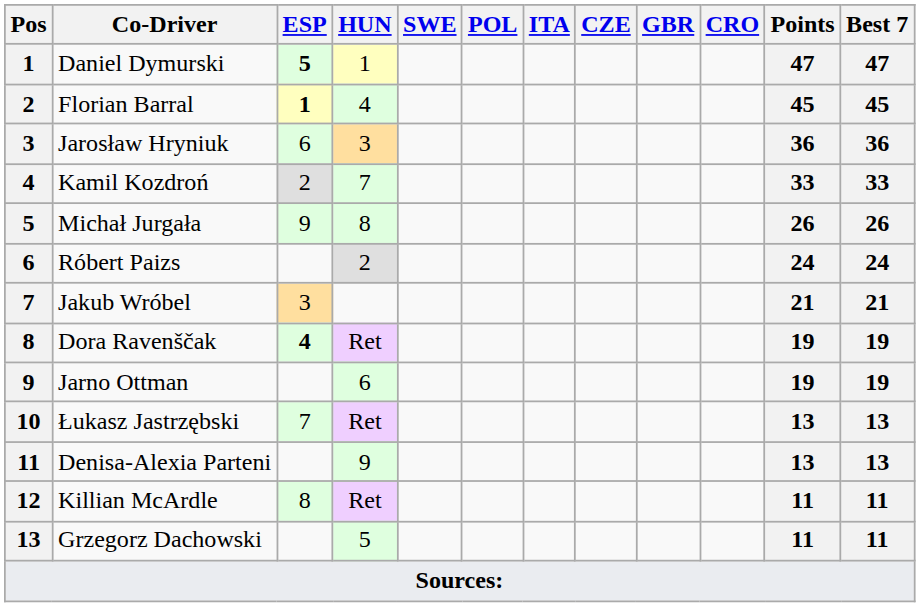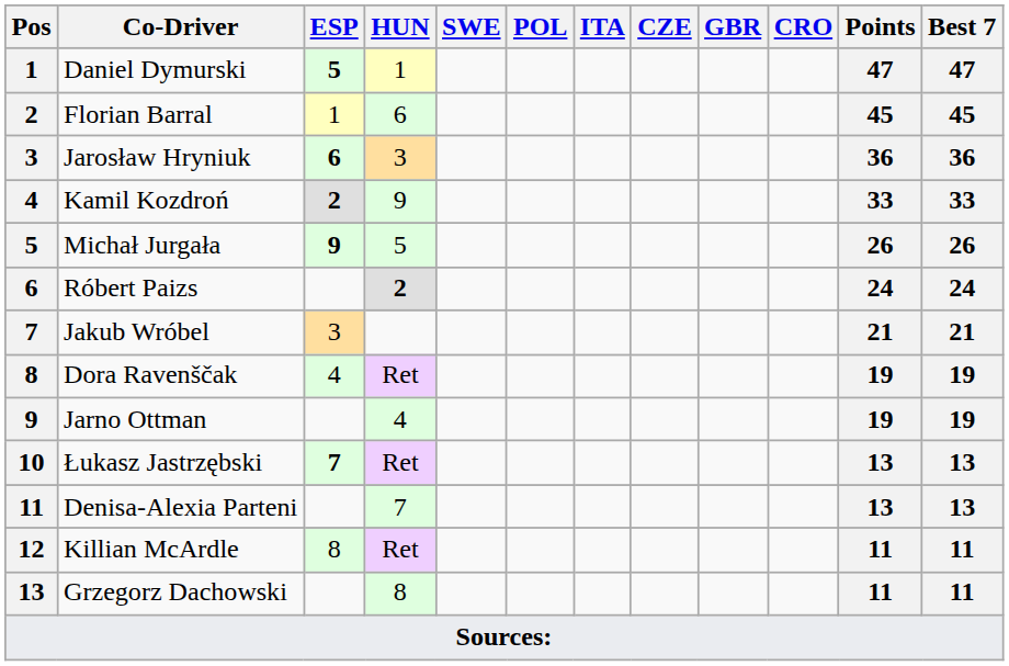 <table class="wikitable" style="font-size: 85%; text-align: center">
 <tr valign="top">
 <th valign="middle">Pos</th>
 <th valign="middle">Co-Driver</th>
 <th><a href='#'>ESP</a><br></th>
 <th><a href='#'>HUN</a><br></th>
 <th><a href='#'>SWE</a><br></th>
 <th><a href='#'>POL</a><br></th>
 <th><a href='#'>ITA</a><br></th>
 <th><a href='#'>CZE</a><br></th>
 <th><a href='#'>GBR</a><br></th>
 <th><a href='#'>CRO</a><br></th>
 <th valign="middle">Points</th>
 <th valign="middle">Best 7</th>
 </tr>
 <tr>
 <th>1</th>
 <td align="left"> Daniel Dymurski</td>
 <td style="background:#DFFFDF;"><strong>5</strong></td>
 <td style="background:#FFFFBF;">1</td>
 <td></td>
 <td></td>
 <td></td>
 <td></td>
 <td></td>
 <td></td>
 <th>47</th>
 <th>47</th>
 </tr>
 <tr>
 <th>2</th>
 <td align="left"> Florian Barral</td>
-<td style="background:#FFFFBF;"><strong>1</strong></td>
-<td style="background:#DFFFDF;">4</td>
+<td style="background:#FFFFBF;">1</td>
+<td style="background:#DFFFDF;">6</td>
 <td></td>
 <td></td>
 <td></td>
 <td></td>
 <td></td>
 <td></td>
 <th>45</th>
 <th>45</th>
 </tr>
 <tr>
 <th>3</th>
 <td align="left"> Jarosław Hryniuk</td>
-<td style="background:#DFFFDF;">6</td>
+<td style="background:#DFFFDF;"><strong>6</strong></td>
 <td style="background:#FFDF9F;">3</td>
 <td></td>
 <td></td>
 <td></td>
 <td></td>
 <td></td>
 <td></td>
 <th>36</th>
 <th>36</th>
 </tr>
 <tr>
 <th>4</th>
 <td align="left"> Kamil Kozdroń</td>
-<td style="background:#DFDFDF;">2</td>
-<td style="background:#DFFFDF;">7</td>
+<td style="background:#DFDFDF;"><strong>2</strong></td>
+<td style="background:#DFFFDF;">9</td>
 <td></td>
 <td></td>
 <td></td>
 <td></td>
 <td></td>
 <td></td>
 <th>33</th>
 <th>33</th>
 </tr>
 <tr>
 <th>5</th>
 <td align="left"> Michał Jurgała</td>
-<td style="background:#DFFFDF;">9</td>
-<td style="background:#DFFFDF;">8</td>
+<td style="background:#DFFFDF;"><strong>9</strong></td>
+<td style="background:#DFFFDF;">5</td>
 <td></td>
 <td></td>
 <td></td>
 <td></td>
 <td></td>
 <td></td>
 <th>26</th>
 <th>26</th>
 </tr>
 <tr>
 <th>6</th>
 <td align="left"> Róbert Paizs</td>
 <td></td>
-<td style="background:#DFDFDF;">2</td>
+<td style="background:#DFDFDF;"><strong>2</strong></td>
 <td></td>
 <td></td>
 <td></td>
 <td></td>
 <td></td>
 <td></td>
 <th>24</th>
 <th>24</th>
 </tr>
 <tr>
 <th>7</th>
 <td align="left"> Jakub Wróbel</td>
 <td style="background:#FFDF9F;">3</td>
 <td></td>
 <td></td>
 <td></td>
 <td></td>
 <td></td>
 <td></td>
 <td></td>
 <th>21</th>
 <th>21</th>
 </tr>
 <tr>
 <th>8</th>
 <td align="left"> Dora Ravenščak</td>
-<td style="background:#DFFFDF;"><strong>4</strong></td>
+<td style="background:#DFFFDF;">4</td>
 <td style="background:#EFCFFF;">Ret</td>
 <td></td>
 <td></td>
 <td></td>
 <td></td>
 <td></td>
 <td></td>
 <th>19</th>
 <th>19</th>
 </tr>
 <tr>
 <th>9</th>
 <td align="left"> Jarno Ottman</td>
 <td></td>
-<td style="background:#DFFFDF;">6</td>
+<td style="background:#DFFFDF;">4</td>
 <td></td>
 <td></td>
 <td></td>
 <td></td>
 <td></td>
 <td></td>
 <th>19</th>
 <th>19</th>
 </tr>
 <tr>
 <th>10</th>
 <td align="left"> Łukasz Jastrzębski</td>
-<td style="background:#DFFFDF;">7</td>
+<td style="background:#DFFFDF;"><strong>7</strong></td>
 <td style="background:#EFCFFF;">Ret</td>
 <td></td>
 <td></td>
 <td></td>
 <td></td>
 <td></td>
 <td></td>
 <th>13</th>
 <th>13</th>
 </tr>
 <tr>
 <th>11</th>
 <td align="left"> Denisa-Alexia Parteni</td>
 <td></td>
-<td style="background:#DFFFDF;">9</td>
+<td style="background:#DFFFDF;">7</td>
 <td></td>
 <td></td>
 <td></td>
 <td></td>
 <td></td>
 <td></td>
 <th>13</th>
 <th>13</th>
 </tr>
 <tr>
 <th>12</th>
 <td align="left"> Killian McArdle</td>
 <td style="background:#DFFFDF;">8</td>
 <td style="background:#EFCFFF;">Ret</td>
 <td></td>
 <td></td>
 <td></td>
 <td></td>
 <td></td>
 <td></td>
 <th>11</th>
 <th>11</th>
 </tr>
 <tr>
 <th>13</th>
 <td align="left"> Grzegorz Dachowski</td>
 <td></td>
-<td style="background:#DFFFDF;">5</td>
+<td style="background:#DFFFDF;">8</td>
 <td></td>
 <td></td>
 <td></td>
 <td></td>
 <td></td>
 <td></td>
 <th>11</th>
 <th>11</th>
 </tr>
 <tr>
 <td colspan="12" style="background-color:#EAECF0;text-align:center"><strong>Sources:</strong></td>
 </tr>
 </table>
